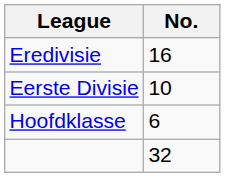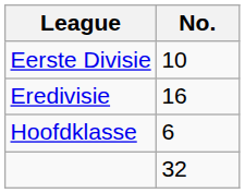 <table class="wikitable">
 <tr>
 <th>League</th>
 <th width=50>No.</th>
 </tr>
 <tr>
+<td><a href='#'>Eerste Divisie</a></td>
+<td>10</td>
+</tr>
+<tr>
 <td><a href='#'>Eredivisie</a></td>
 <td>16</td>
-</tr>
-<tr>
-<td><a href='#'>Eerste Divisie</a></td>
-<td>10</td>
 </tr>
 <tr>
 <td><a href='#'>Hoofdklasse</a></td>
 <td>6</td>
 </tr>
 <tr>
 <td></td>
 <td>32</td>
 </tr>
 </table>
